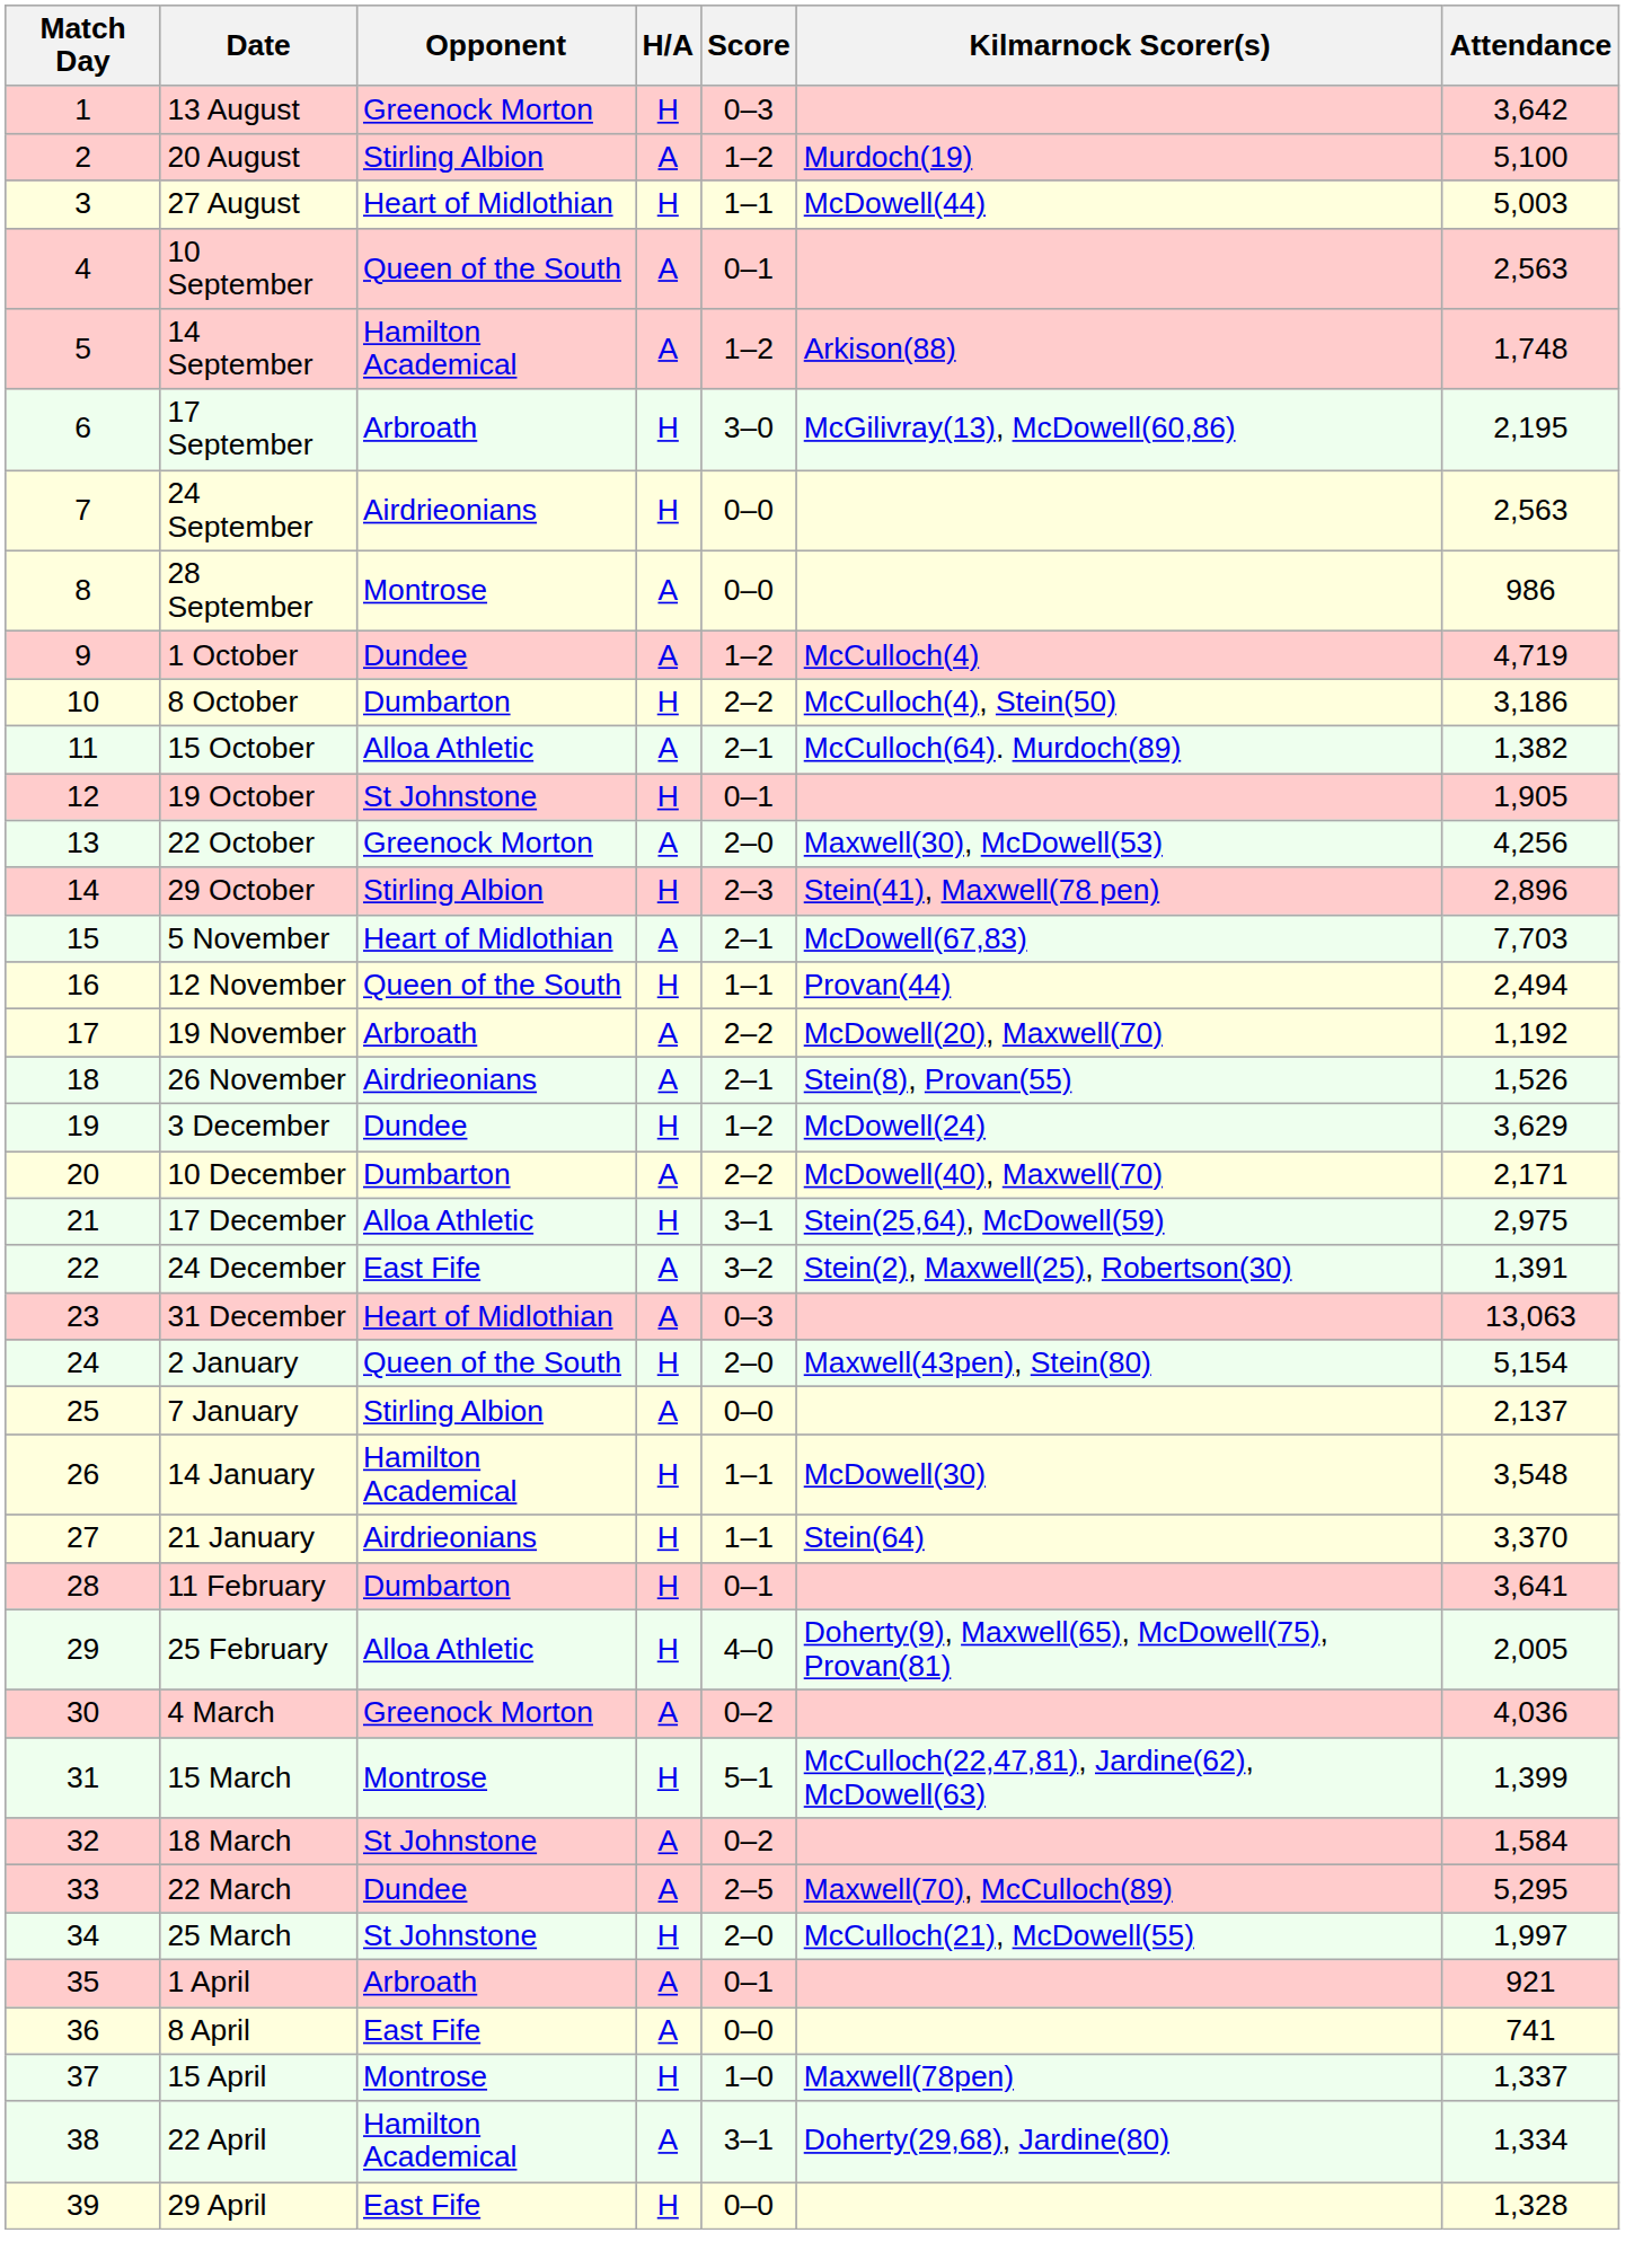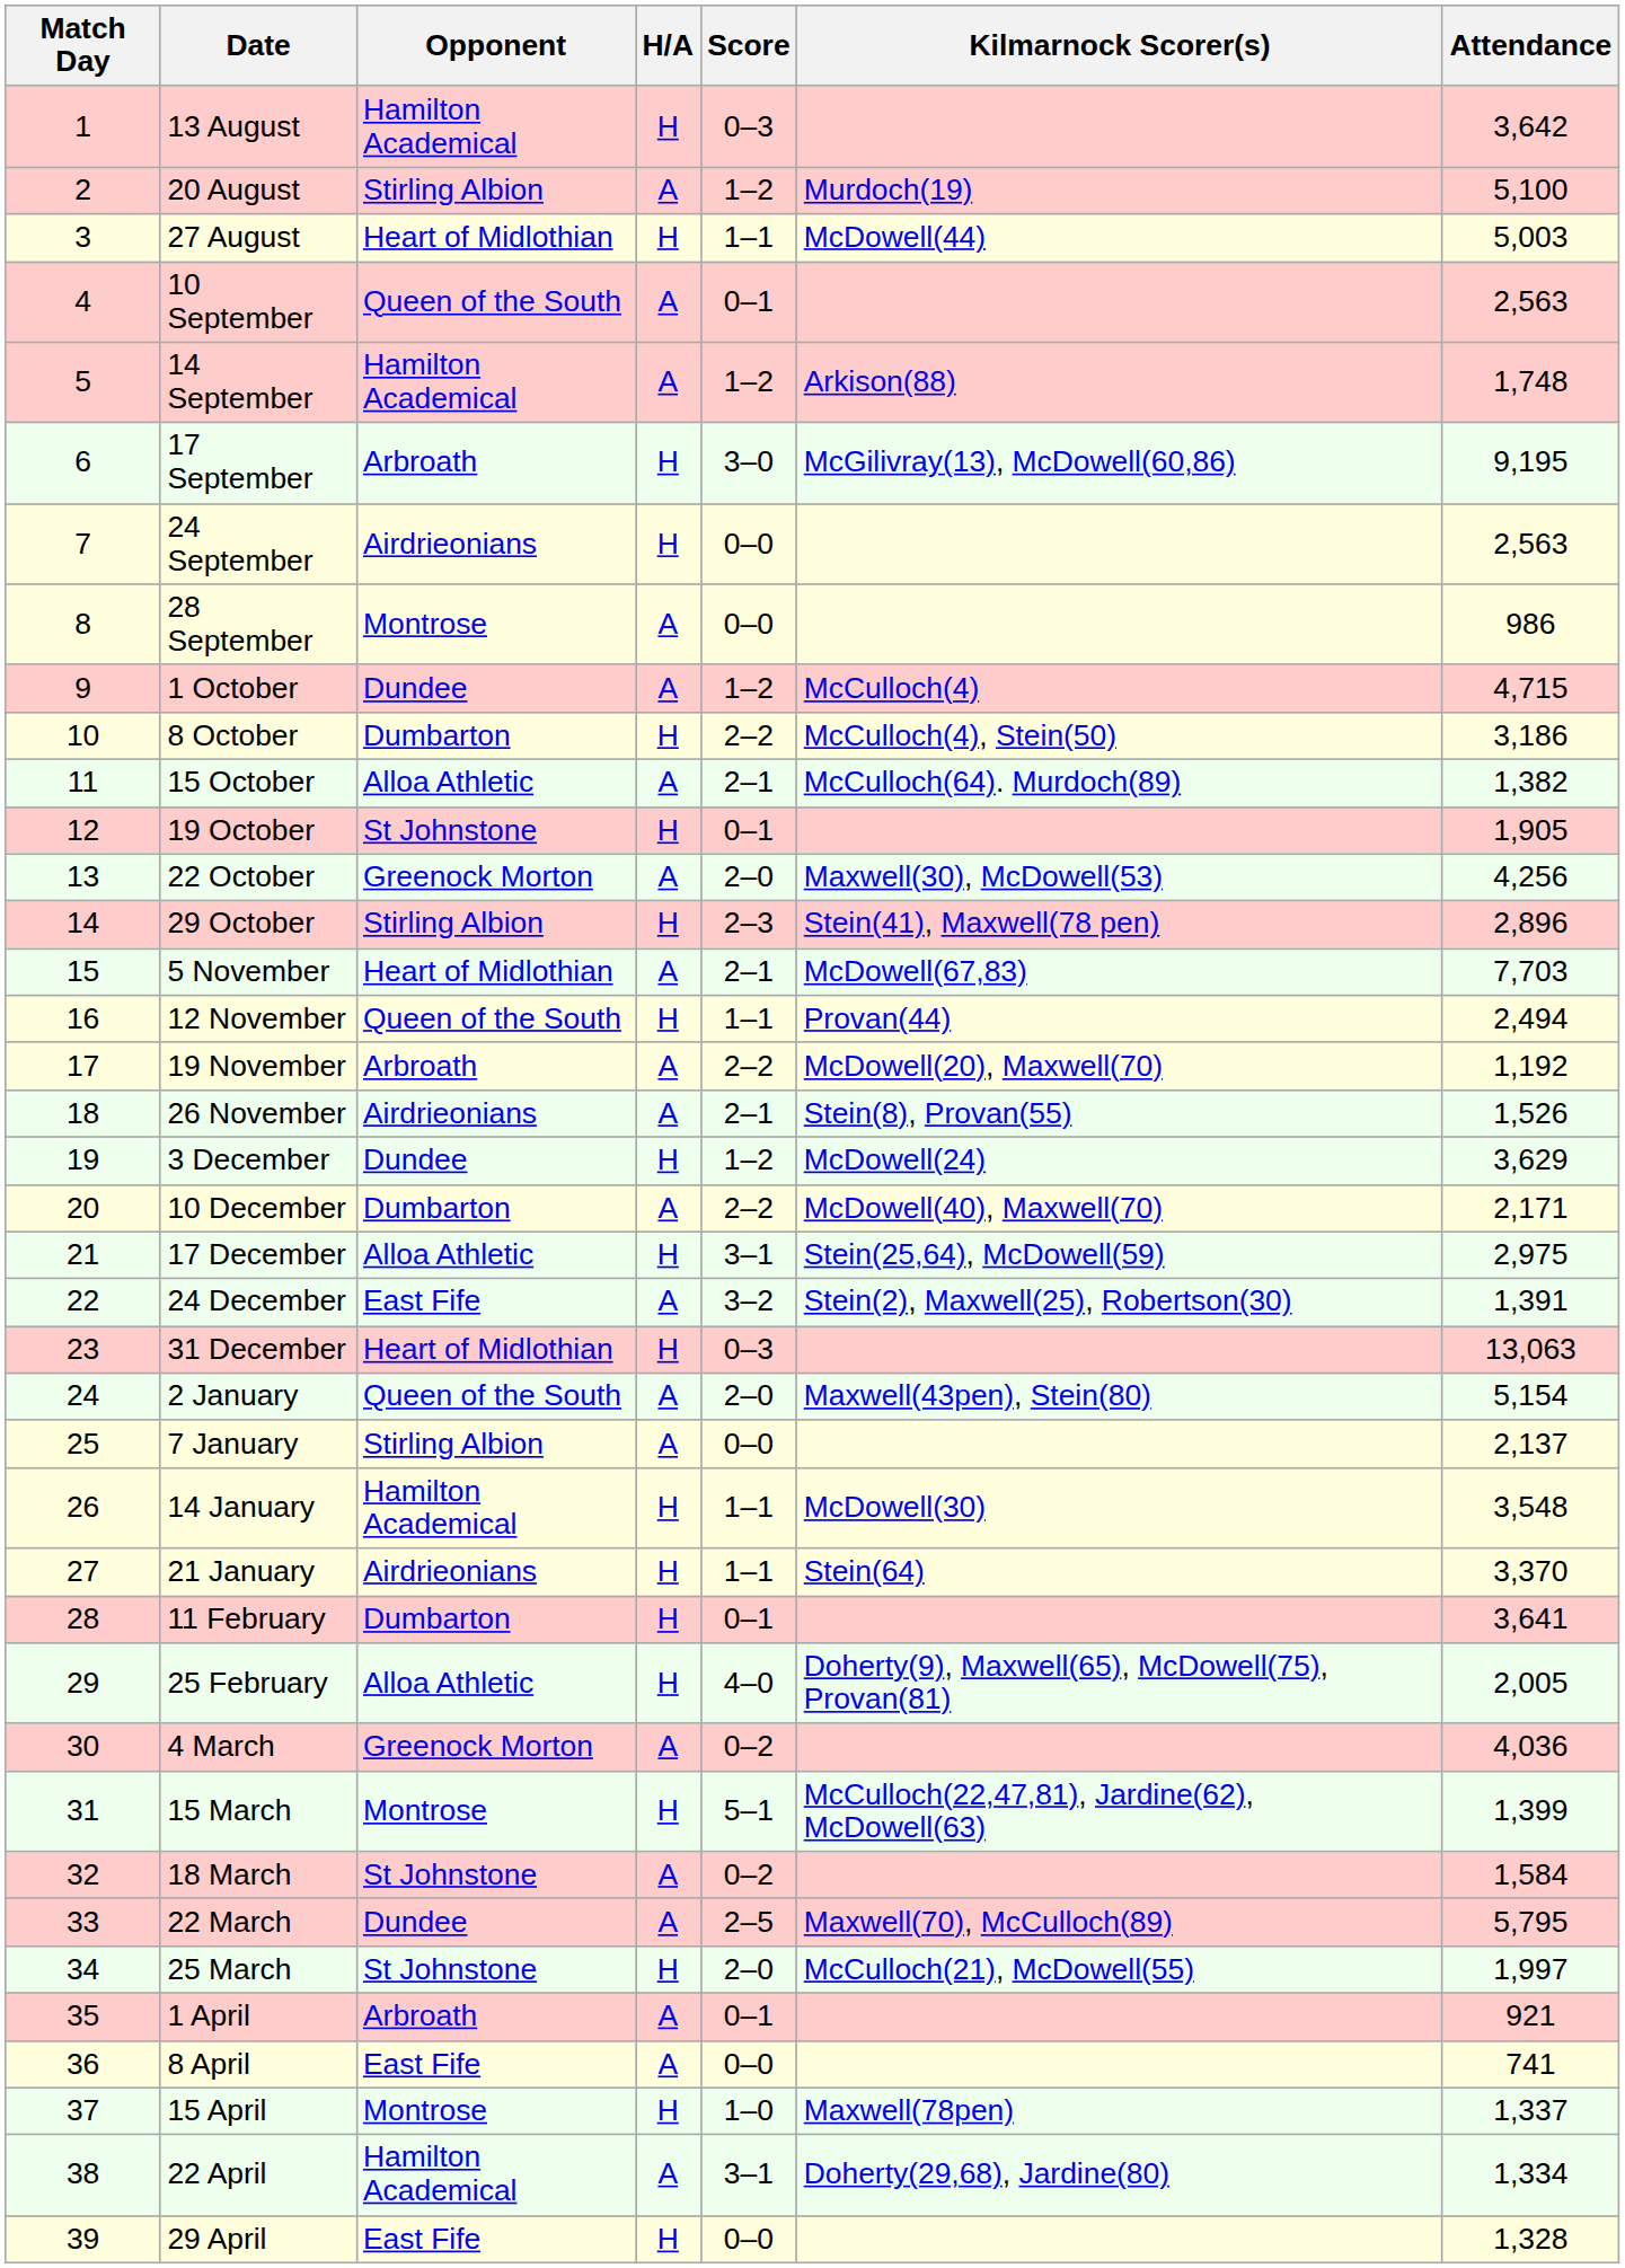 <table class="wikitable" style="text-align:center">
 <tr>
 <th>Match Day</th>
 <th>Date</th>
 <th>Opponent</th>
 <th>H/A</th>
 <th>Score</th>
 <th>Kilmarnock Scorer(s)</th>
 <th>Attendance</th>
 </tr>
 <tr bgcolor=#FFCCCC>
 <td>1</td>
 <td align=left>13 August</td>
-<td align=left><a href='#'>Greenock Morton</a></td>
+<td align=left><a href='#'>Hamilton Academical</a></td>
 <td><a href='#'>H</a></td>
 <td>0–3</td>
 <td align=left></td>
 <td>3,642</td>
 </tr>
 <tr bgcolor=#FFCCCC>
 <td>2</td>
 <td align=left>20 August</td>
 <td align=left><a href='#'>Stirling Albion</a></td>
 <td><a href='#'>A</a></td>
 <td>1–2</td>
 <td align=left><a href='#'>Murdoch(19)</a></td>
 <td>5,100</td>
 </tr>
 <tr bgcolor=#FFFFDD>
 <td>3</td>
 <td align=left>27 August</td>
 <td align=left><a href='#'>Heart of Midlothian</a></td>
 <td><a href='#'>H</a></td>
 <td>1–1</td>
 <td align=left><a href='#'>McDowell(44)</a></td>
 <td>5,003</td>
 </tr>
 <tr bgcolor=#FFCCCC>
 <td>4</td>
 <td align=left>10 September</td>
 <td align=left><a href='#'>Queen of the South</a></td>
 <td><a href='#'>A</a></td>
 <td>0–1</td>
 <td align=left></td>
 <td>2,563</td>
 </tr>
 <tr bgcolor=#FFCCCC>
 <td>5</td>
 <td align=left>14 September</td>
 <td align=left><a href='#'>Hamilton Academical</a></td>
 <td><a href='#'>A</a></td>
 <td>1–2</td>
 <td align=left><a href='#'>Arkison(88)</a></td>
 <td>1,748</td>
 </tr>
 <tr bgcolor=#EEFFEE>
 <td>6</td>
 <td align=left>17 September</td>
 <td align=left><a href='#'>Arbroath</a></td>
 <td><a href='#'>H</a></td>
 <td>3–0</td>
 <td align=left><a href='#'>McGilivray(13)</a>, <a href='#'>McDowell(60,86)</a></td>
-<td>2,195</td>
+<td>9,195</td>
 </tr>
 <tr bgcolor=#FFFFDD>
 <td>7</td>
 <td align=left>24 September</td>
 <td align=left><a href='#'>Airdrieonians</a></td>
 <td><a href='#'>H</a></td>
 <td>0–0</td>
 <td align=left></td>
 <td>2,563</td>
 </tr>
 <tr bgcolor=#FFFFDD>
 <td>8</td>
 <td align=left>28 September</td>
 <td align=left><a href='#'>Montrose</a></td>
 <td><a href='#'>A</a></td>
 <td>0–0</td>
 <td align=left></td>
 <td>986</td>
 </tr>
 <tr bgcolor=#FFCCCC>
 <td>9</td>
 <td align=left>1 October</td>
 <td align=left><a href='#'>Dundee</a></td>
 <td><a href='#'>A</a></td>
 <td>1–2</td>
 <td align=left><a href='#'>McCulloch(4)</a></td>
-<td>4,719</td>
+<td>4,715</td>
 </tr>
 <tr bgcolor=#FFFFDD>
 <td>10</td>
 <td align=left>8 October</td>
 <td align=left><a href='#'>Dumbarton</a></td>
 <td><a href='#'>H</a></td>
 <td>2–2</td>
 <td align=left><a href='#'>McCulloch(4)</a>, <a href='#'>Stein(50)</a></td>
 <td>3,186</td>
 </tr>
 <tr bgcolor=#EEFFEE>
 <td>11</td>
 <td align=left>15 October</td>
 <td align=left><a href='#'>Alloa Athletic</a></td>
 <td><a href='#'>A</a></td>
 <td>2–1</td>
 <td align=left><a href='#'>McCulloch(64)</a>. <a href='#'>Murdoch(89)</a></td>
 <td>1,382</td>
 </tr>
 <tr bgcolor=#FFCCCC>
 <td>12</td>
 <td align=left>19 October</td>
 <td align=left><a href='#'>St Johnstone</a></td>
 <td><a href='#'>H</a></td>
 <td>0–1</td>
 <td align=left></td>
 <td>1,905</td>
 </tr>
 <tr bgcolor=#EEFFEE>
 <td>13</td>
 <td align=left>22 October</td>
 <td align=left><a href='#'>Greenock Morton</a></td>
 <td><a href='#'>A</a></td>
 <td>2–0</td>
 <td align=left><a href='#'>Maxwell(30)</a>, <a href='#'>McDowell(53)</a></td>
 <td>4,256</td>
 </tr>
 <tr bgcolor=#FFCCCC>
 <td>14</td>
 <td align=left>29 October</td>
 <td align=left><a href='#'>Stirling Albion</a></td>
 <td><a href='#'>H</a></td>
 <td>2–3</td>
 <td align=left><a href='#'>Stein(41)</a>, <a href='#'>Maxwell(78 pen)</a></td>
 <td>2,896</td>
 </tr>
 <tr bgcolor=#EEFFEE>
 <td>15</td>
 <td align=left>5 November</td>
 <td align=left><a href='#'>Heart of Midlothian</a></td>
 <td><a href='#'>A</a></td>
 <td>2–1</td>
 <td align=left><a href='#'>McDowell(67,83)</a></td>
 <td>7,703</td>
 </tr>
 <tr bgcolor=#FFFFDD>
 <td>16</td>
 <td align=left>12 November</td>
 <td align=left><a href='#'>Queen of the South</a></td>
 <td><a href='#'>H</a></td>
 <td>1–1</td>
 <td align=left><a href='#'>Provan(44)</a></td>
 <td>2,494</td>
 </tr>
 <tr bgcolor=#FFFFDD>
 <td>17</td>
 <td align=left>19 November</td>
 <td align=left><a href='#'>Arbroath</a></td>
 <td><a href='#'>A</a></td>
 <td>2–2</td>
 <td align=left><a href='#'>McDowell(20)</a>, <a href='#'>Maxwell(70)</a></td>
 <td>1,192</td>
 </tr>
 <tr bgcolor=#EEFFEE>
 <td>18</td>
 <td align=left>26 November</td>
 <td align=left><a href='#'>Airdrieonians</a></td>
 <td><a href='#'>A</a></td>
 <td>2–1</td>
 <td align=left><a href='#'>Stein(8)</a>, <a href='#'>Provan(55)</a></td>
 <td>1,526</td>
 </tr>
 <tr bgcolor=#EEFFEE>
 <td>19</td>
 <td align=left>3 December</td>
 <td align=left><a href='#'>Dundee</a></td>
 <td><a href='#'>H</a></td>
 <td>1–2</td>
 <td align=left><a href='#'>McDowell(24)</a></td>
 <td>3,629</td>
 </tr>
 <tr bgcolor=#FFFFDD>
 <td>20</td>
 <td align=left>10 December</td>
 <td align=left><a href='#'>Dumbarton</a></td>
 <td><a href='#'>A</a></td>
 <td>2–2</td>
 <td align=left><a href='#'>McDowell(40)</a>, <a href='#'>Maxwell(70)</a></td>
 <td>2,171</td>
 </tr>
 <tr bgcolor=#EEFFEE>
 <td>21</td>
 <td align=left>17 December</td>
 <td align=left><a href='#'>Alloa Athletic</a></td>
 <td><a href='#'>H</a></td>
 <td>3–1</td>
 <td align=left><a href='#'>Stein(25,64)</a>, <a href='#'>McDowell(59)</a></td>
 <td>2,975</td>
 </tr>
 <tr bgcolor=#EEFFEE>
 <td>22</td>
 <td align=left>24 December</td>
 <td align=left><a href='#'>East Fife</a></td>
 <td><a href='#'>A</a></td>
 <td>3–2</td>
 <td align=left><a href='#'>Stein(2)</a>, <a href='#'>Maxwell(25)</a>, <a href='#'>Robertson(30)</a></td>
 <td>1,391</td>
 </tr>
 <tr bgcolor=#FFCCCC>
 <td>23</td>
 <td align=left>31 December</td>
 <td align=left><a href='#'>Heart of Midlothian</a></td>
-<td><a href='#'>A</a></td>
+<td><a href='#'>H</a></td>
 <td>0–3</td>
 <td align=left></td>
 <td>13,063</td>
 </tr>
 <tr bgcolor=#EEFFEE>
 <td>24</td>
 <td align=left>2 January</td>
 <td align=left><a href='#'>Queen of the South</a></td>
-<td><a href='#'>H</a></td>
+<td><a href='#'>A</a></td>
 <td>2–0</td>
 <td align=left><a href='#'>Maxwell(43pen)</a>, <a href='#'>Stein(80)</a></td>
 <td>5,154</td>
 </tr>
 <tr bgcolor=#FFFFDD>
 <td>25</td>
 <td align=left>7 January</td>
 <td align=left><a href='#'>Stirling Albion</a></td>
 <td><a href='#'>A</a></td>
 <td>0–0</td>
 <td align=left></td>
 <td>2,137</td>
 </tr>
 <tr bgcolor=#FFFFDD>
 <td>26</td>
 <td align=left>14 January</td>
 <td align=left><a href='#'>Hamilton Academical</a></td>
 <td><a href='#'>H</a></td>
 <td>1–1</td>
 <td align=left><a href='#'>McDowell(30)</a></td>
 <td>3,548</td>
 </tr>
 <tr bgcolor=#FFFFDD>
 <td>27</td>
 <td align=left>21 January</td>
 <td align=left><a href='#'>Airdrieonians</a></td>
 <td><a href='#'>H</a></td>
 <td>1–1</td>
 <td align=left><a href='#'>Stein(64)</a></td>
 <td>3,370</td>
 </tr>
 <tr bgcolor=#FFCCCC>
 <td>28</td>
 <td align=left>11 February</td>
 <td align=left><a href='#'>Dumbarton</a></td>
 <td><a href='#'>H</a></td>
 <td>0–1</td>
 <td align=left></td>
 <td>3,641</td>
 </tr>
 <tr bgcolor=#EEFFEE>
 <td>29</td>
 <td align=left>25 February</td>
 <td align=left><a href='#'>Alloa Athletic</a></td>
 <td><a href='#'>H</a></td>
 <td>4–0</td>
 <td align=left><a href='#'>Doherty(9)</a>, <a href='#'>Maxwell(65)</a>, <a href='#'>McDowell(75)</a>, <a href='#'>Provan(81)</a></td>
 <td>2,005</td>
 </tr>
 <tr bgcolor=#FFCCCC>
 <td>30</td>
 <td align=left>4 March</td>
 <td align=left><a href='#'>Greenock Morton</a></td>
 <td><a href='#'>A</a></td>
 <td>0–2</td>
 <td align=left></td>
 <td>4,036</td>
 </tr>
 <tr bgcolor=#EEFFEE>
 <td>31</td>
 <td align=left>15 March</td>
 <td align=left><a href='#'>Montrose</a></td>
 <td><a href='#'>H</a></td>
 <td>5–1</td>
 <td align=left><a href='#'>McCulloch(22,47,81)</a>, <a href='#'>Jardine(62)</a>, <a href='#'>McDowell(63)</a></td>
 <td>1,399</td>
 </tr>
 <tr bgcolor=#FFCCCC>
 <td>32</td>
 <td align=left>18 March</td>
 <td align=left><a href='#'>St Johnstone</a></td>
 <td><a href='#'>A</a></td>
 <td>0–2</td>
 <td align=left></td>
 <td>1,584</td>
 </tr>
 <tr bgcolor=#FFCCCC>
 <td>33</td>
 <td align=left>22 March</td>
 <td align=left><a href='#'>Dundee</a></td>
 <td><a href='#'>A</a></td>
 <td>2–5</td>
 <td align=left><a href='#'>Maxwell(70)</a>, <a href='#'>McCulloch(89)</a></td>
-<td>5,295</td>
+<td>5,795</td>
 </tr>
 <tr bgcolor=#EEFFEE>
 <td>34</td>
 <td align=left>25 March</td>
 <td align=left><a href='#'>St Johnstone</a></td>
 <td><a href='#'>H</a></td>
 <td>2–0</td>
 <td align=left><a href='#'>McCulloch(21)</a>, <a href='#'>McDowell(55)</a></td>
 <td>1,997</td>
 </tr>
 <tr bgcolor=#FFCCCC>
 <td>35</td>
 <td align=left>1 April</td>
 <td align=left><a href='#'>Arbroath</a></td>
 <td><a href='#'>A</a></td>
 <td>0–1</td>
 <td align=left></td>
 <td>921</td>
 </tr>
 <tr bgcolor=#FFFFDD>
 <td>36</td>
 <td align=left>8 April</td>
 <td align=left><a href='#'>East Fife</a></td>
 <td><a href='#'>A</a></td>
 <td>0–0</td>
 <td align=left></td>
 <td>741</td>
 </tr>
 <tr bgcolor=#EEFFEE>
 <td>37</td>
 <td align=left>15 April</td>
 <td align=left><a href='#'>Montrose</a></td>
 <td><a href='#'>H</a></td>
 <td>1–0</td>
 <td align=left><a href='#'>Maxwell(78pen)</a></td>
 <td>1,337</td>
 </tr>
 <tr bgcolor=#EEFFEE>
 <td>38</td>
 <td align=left>22 April</td>
 <td align=left><a href='#'>Hamilton Academical</a></td>
 <td><a href='#'>A</a></td>
 <td>3–1</td>
 <td align=left><a href='#'>Doherty(29,68)</a>, <a href='#'>Jardine(80)</a></td>
 <td>1,334</td>
 </tr>
 <tr bgcolor=#FFFFDD>
 <td>39</td>
 <td align=left>29 April</td>
 <td align=left><a href='#'>East Fife</a></td>
 <td><a href='#'>H</a></td>
 <td>0–0</td>
 <td align=left></td>
 <td>1,328</td>
 </tr>
 </table>
